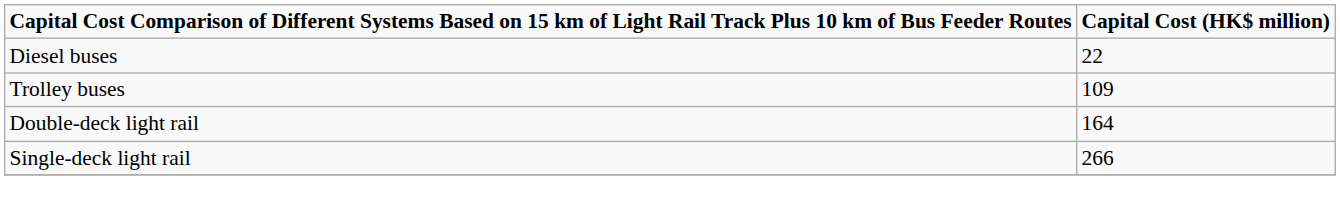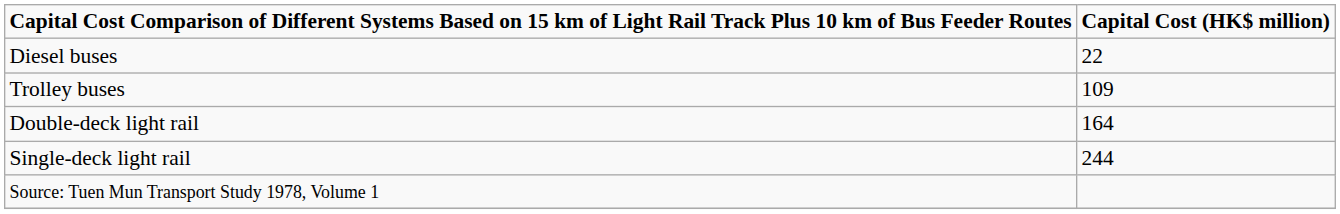 <table class="wikitable">
 <tr>
 <td><strong>Capital Cost Comparison of Different Systems Based on 15 km of Light Rail Track Plus 10 km of Bus Feeder Routes</strong></td>
 <td><strong>Capital Cost (HK$ million)</strong></td>
 </tr>
 <tr>
 <td>Diesel buses</td>
 <td>22</td>
 </tr>
 <tr>
 <td>Trolley buses</td>
 <td>109</td>
 </tr>
 <tr>
 <td>Double-deck light rail</td>
 <td>164</td>
 </tr>
 <tr>
 <td>Single-deck light rail</td>
-<td>266</td>
+<td>244</td>
+</tr>
+<tr>
+<td><small>Source: Tuen Mun Transport Study 1978, Volume 1</small></td>
+<td></td>
 </tr>
 <tr>
 </tr>
 </table>
